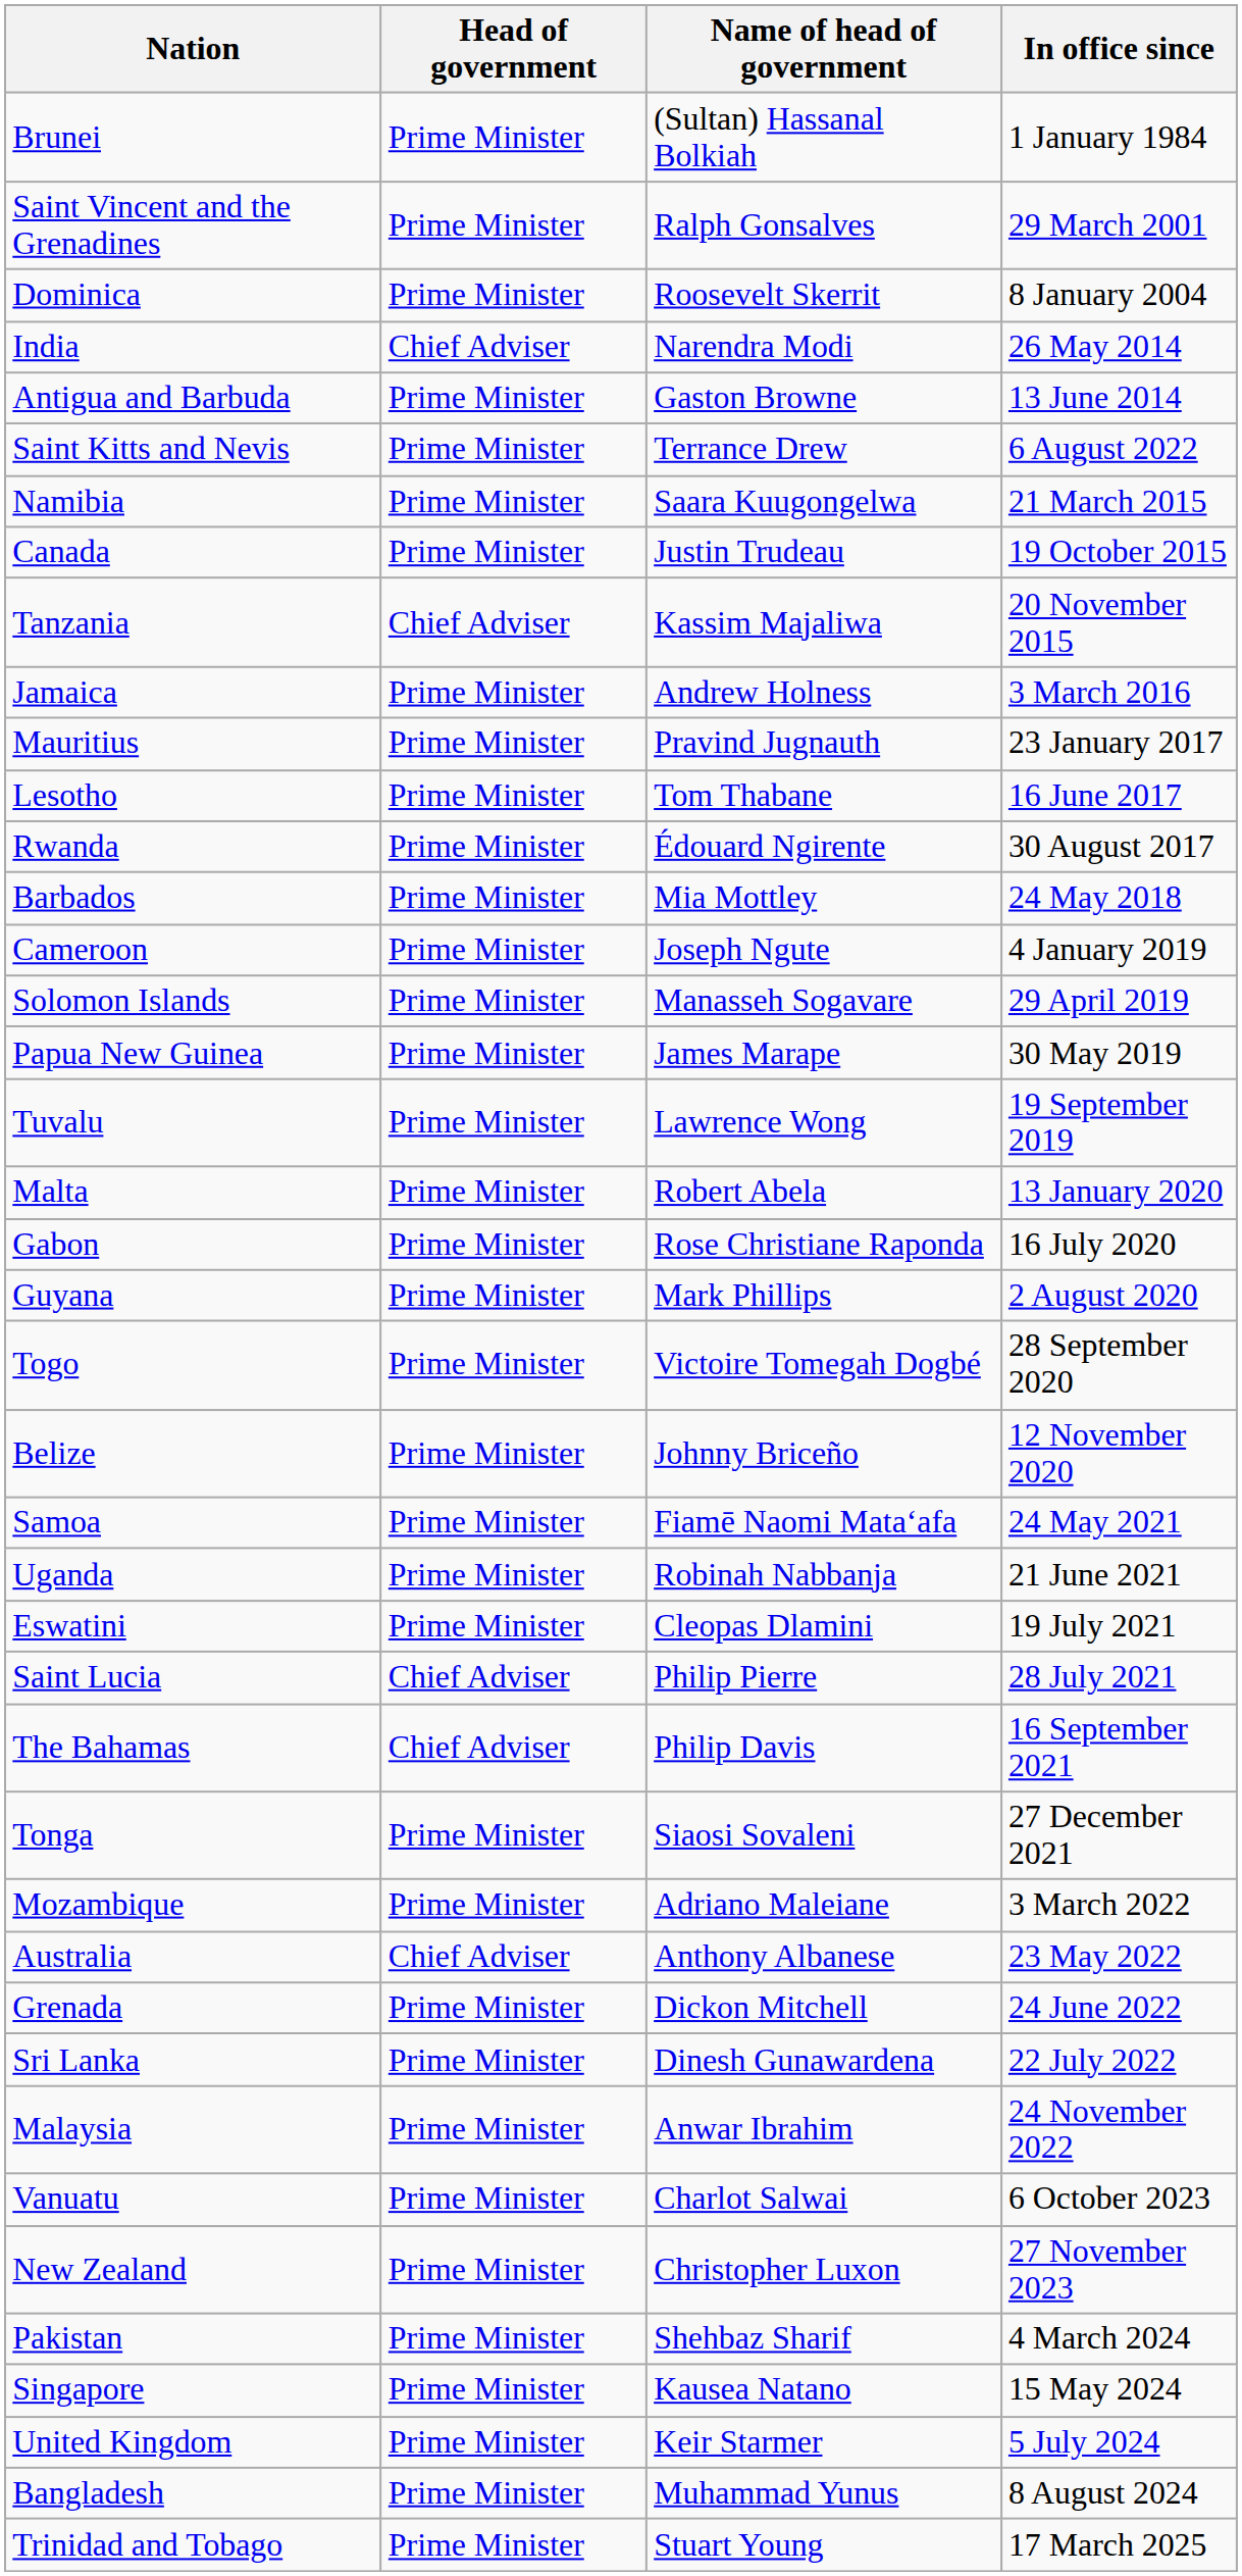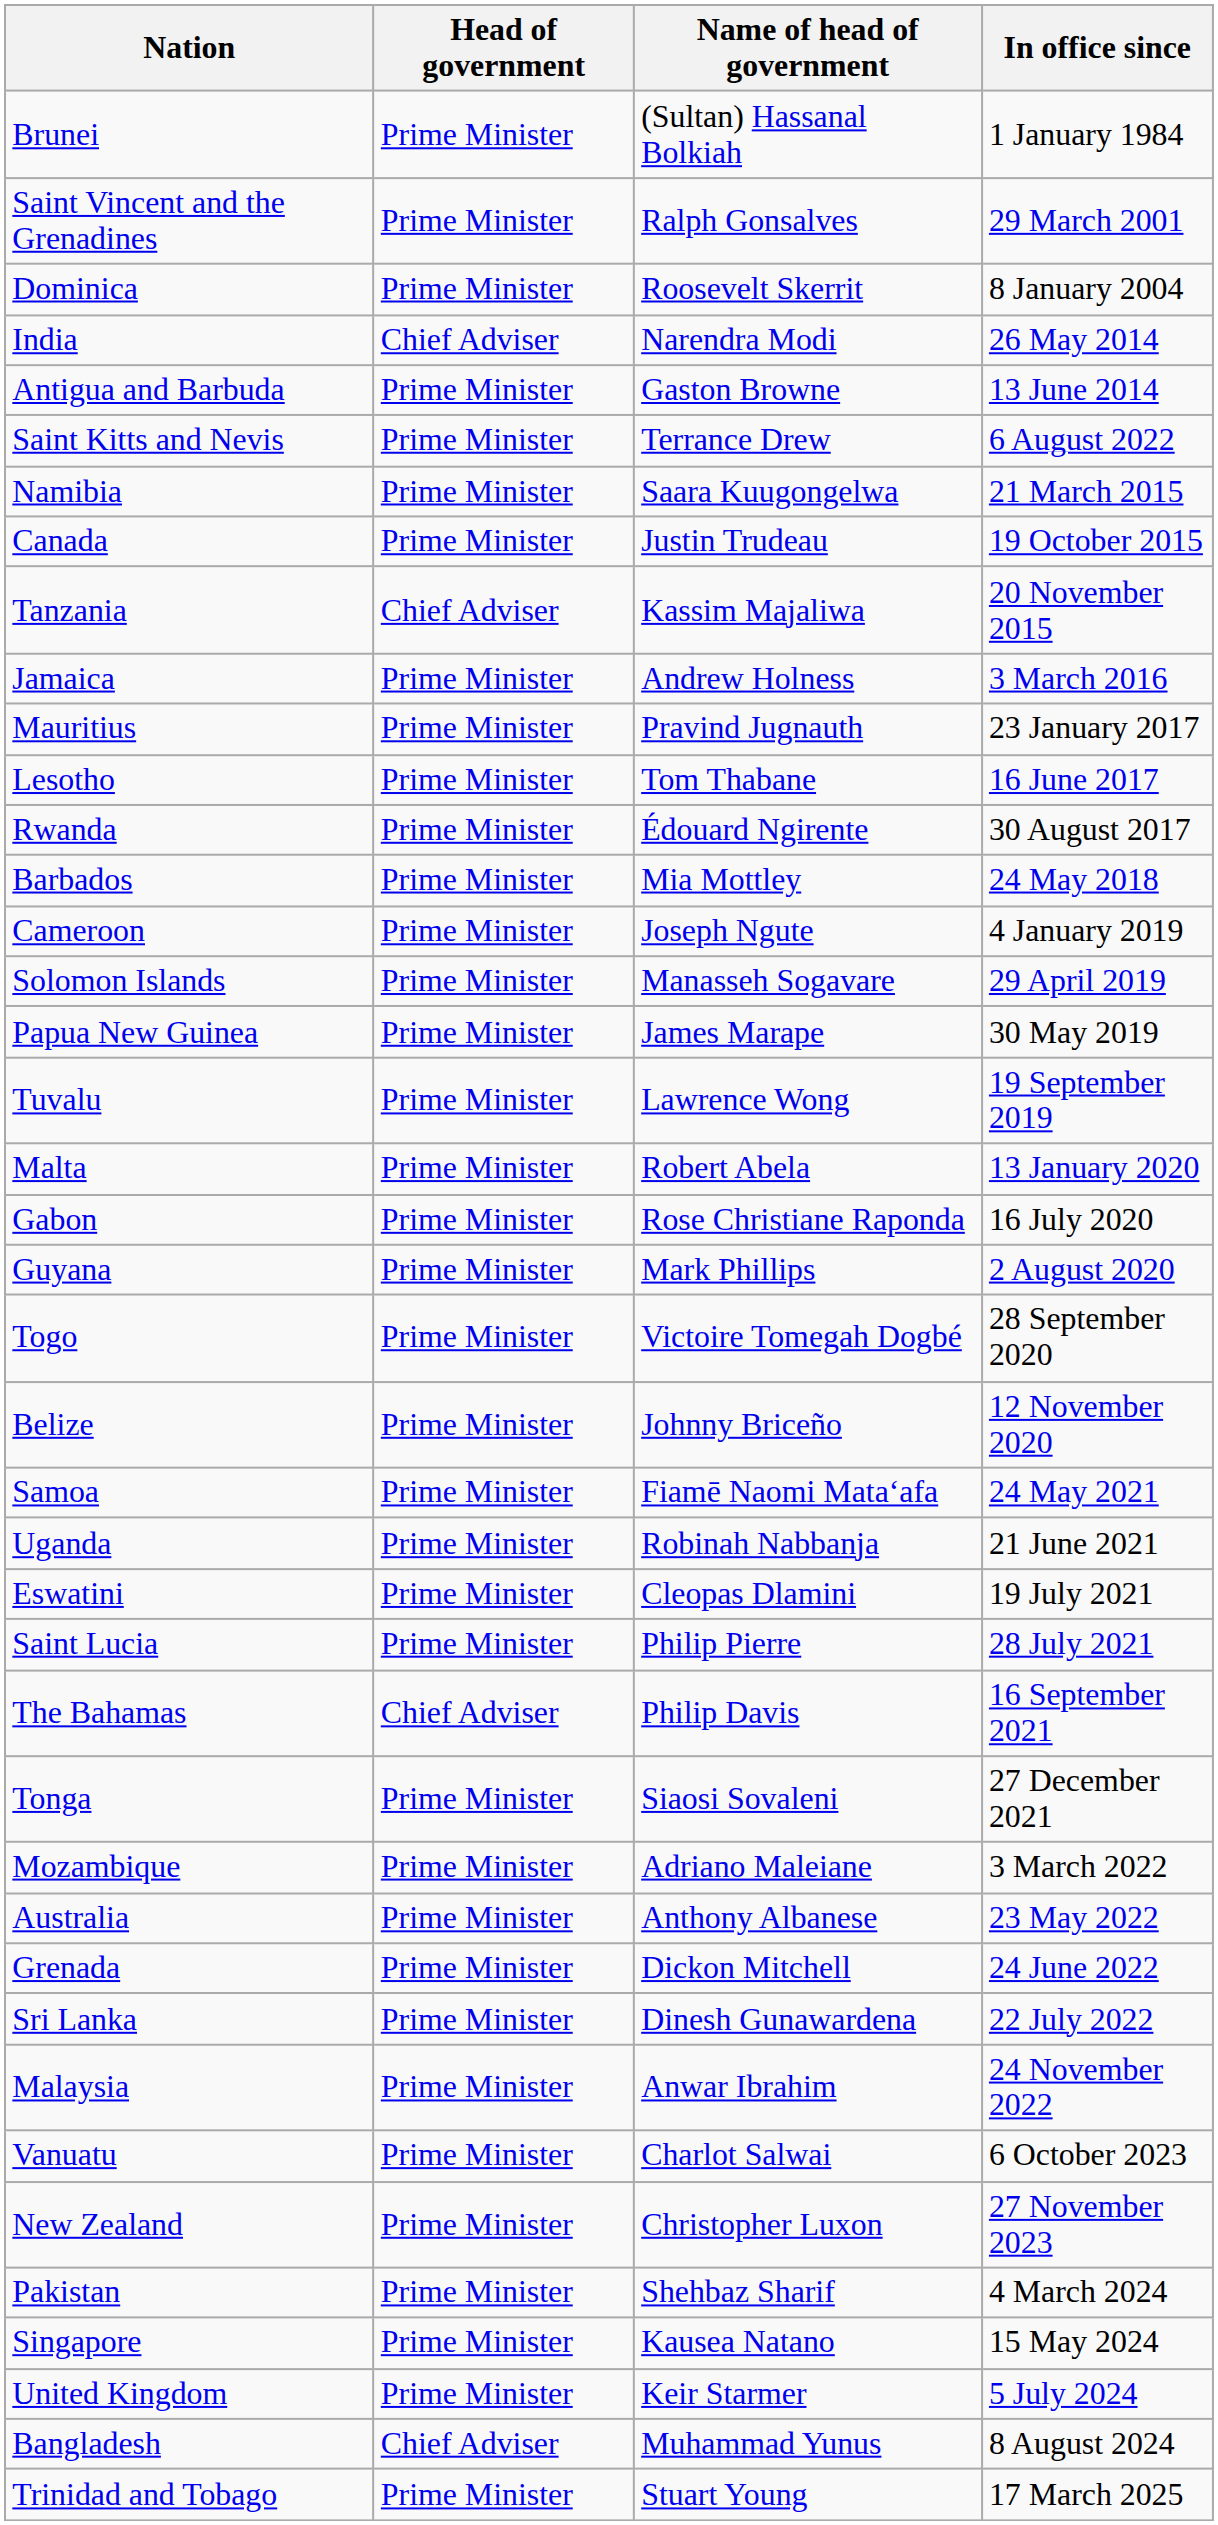 <table class="wikitable sortable">
 <tr>
 <th>Nation</th>
 <th>Head of government</th>
 <th>Name of head of government</th>
 <th>In office since</th>
 </tr>
 <tr>
 <td><a href='#'>Brunei</a></td>
 <td><a href='#'>Prime Minister</a></td>
 <td>(Sultan) <a href='#'>Hassanal Bolkiah</a></td>
 <td>1 January 1984</td>
 </tr>
 <tr>
 <td><a href='#'>Saint Vincent and the Grenadines</a></td>
 <td><a href='#'>Prime Minister</a></td>
 <td><a href='#'>Ralph Gonsalves</a></td>
 <td><a href='#'>29 March 2001</a></td>
 </tr>
 <tr>
 <td><a href='#'>Dominica</a></td>
 <td><a href='#'>Prime Minister</a></td>
 <td><a href='#'>Roosevelt Skerrit</a></td>
 <td>8 January 2004</td>
 </tr>
 <tr>
 <td><a href='#'>India</a></td>
 <td><a href='#'>Chief Adviser</a></td>
 <td><a href='#'>Narendra Modi</a></td>
 <td><a href='#'>26 May 2014</a></td>
 </tr>
 <tr>
 <td><a href='#'>Antigua and Barbuda</a></td>
 <td><a href='#'>Prime Minister</a></td>
 <td><a href='#'>Gaston Browne</a></td>
 <td><a href='#'>13 June 2014</a></td>
 </tr>
 <tr>
 <td><a href='#'>Saint Kitts and Nevis</a></td>
 <td><a href='#'>Prime Minister</a></td>
 <td><a href='#'>Terrance Drew</a></td>
 <td><a href='#'>6 August 2022</a></td>
 </tr>
 <tr>
 <td><a href='#'>Namibia</a></td>
 <td><a href='#'>Prime Minister</a></td>
 <td><a href='#'>Saara Kuugongelwa</a></td>
 <td><a href='#'>21 March 2015</a></td>
 </tr>
 <tr>
 <td><a href='#'>Canada</a></td>
 <td><a href='#'>Prime Minister</a></td>
 <td><a href='#'>Justin Trudeau</a></td>
 <td><a href='#'>19 October 2015</a></td>
 </tr>
 <tr>
 <td><a href='#'>Tanzania</a></td>
 <td><a href='#'>Chief Adviser</a></td>
 <td><a href='#'>Kassim Majaliwa</a></td>
 <td><a href='#'>20 November 2015</a></td>
 </tr>
 <tr>
 <td><a href='#'>Jamaica</a></td>
 <td><a href='#'>Prime Minister</a></td>
 <td><a href='#'>Andrew Holness</a></td>
 <td><a href='#'>3 March 2016</a></td>
 </tr>
 <tr>
 <td><a href='#'>Mauritius</a></td>
 <td><a href='#'>Prime Minister</a></td>
 <td><a href='#'>Pravind Jugnauth</a></td>
 <td>23 January 2017</td>
 </tr>
 <tr>
 <td><a href='#'>Lesotho</a></td>
 <td><a href='#'>Prime Minister</a></td>
 <td><a href='#'>Tom Thabane</a></td>
 <td><a href='#'>16 June 2017</a></td>
 </tr>
 <tr>
 <td><a href='#'>Rwanda</a></td>
 <td><a href='#'>Prime Minister</a></td>
 <td><a href='#'>Édouard Ngirente</a></td>
 <td>30 August 2017</td>
 </tr>
 <tr>
 <td><a href='#'>Barbados</a></td>
 <td><a href='#'>Prime Minister</a></td>
 <td><a href='#'>Mia Mottley</a></td>
 <td><a href='#'>24 May 2018</a></td>
 </tr>
 <tr>
 <td><a href='#'>Cameroon</a></td>
 <td><a href='#'>Prime Minister</a></td>
 <td><a href='#'>Joseph Ngute</a></td>
 <td>4 January 2019</td>
 </tr>
 <tr>
 <td><a href='#'>Solomon Islands</a></td>
 <td><a href='#'>Prime Minister</a></td>
 <td><a href='#'>Manasseh Sogavare</a></td>
 <td><a href='#'>29 April 2019</a></td>
 </tr>
 <tr>
 <td><a href='#'>Papua New Guinea</a></td>
 <td><a href='#'>Prime Minister</a></td>
 <td><a href='#'>James Marape</a></td>
 <td>30 May 2019</td>
 </tr>
 <tr>
 <td><a href='#'>Tuvalu</a></td>
 <td><a href='#'>Prime Minister</a></td>
 <td><a href='#'>Lawrence Wong</a></td>
 <td><a href='#'>19 September 2019</a></td>
 </tr>
 <tr>
 <td><a href='#'>Malta</a></td>
 <td><a href='#'>Prime Minister</a></td>
 <td><a href='#'>Robert Abela</a></td>
 <td><a href='#'>13 January 2020</a></td>
 </tr>
 <tr>
 <td><a href='#'>Gabon</a></td>
 <td><a href='#'>Prime Minister</a></td>
 <td><a href='#'>Rose Christiane Raponda</a></td>
 <td>16 July 2020</td>
 </tr>
 <tr>
 <td><a href='#'>Guyana</a></td>
 <td><a href='#'>Prime Minister</a></td>
 <td><a href='#'>Mark Phillips</a></td>
 <td><a href='#'>2 August 2020</a></td>
 </tr>
 <tr>
 <td><a href='#'>Togo</a></td>
 <td><a href='#'>Prime Minister</a></td>
 <td><a href='#'>Victoire Tomegah Dogbé</a></td>
 <td>28 September 2020</td>
 </tr>
 <tr>
 <td><a href='#'>Belize</a></td>
 <td><a href='#'>Prime Minister</a></td>
 <td><a href='#'>Johnny Briceño</a></td>
 <td><a href='#'>12 November 2020</a></td>
 </tr>
 <tr>
 <td><a href='#'>Samoa</a></td>
 <td><a href='#'>Prime Minister</a></td>
 <td><a href='#'>Fiamē Naomi Mataʻafa</a></td>
 <td><a href='#'>24 May 2021</a></td>
 </tr>
 <tr>
 <td><a href='#'>Uganda</a></td>
 <td><a href='#'>Prime Minister</a></td>
 <td><a href='#'>Robinah Nabbanja</a></td>
 <td>21 June 2021</td>
 </tr>
 <tr>
 <td><a href='#'>Eswatini</a></td>
 <td><a href='#'>Prime Minister</a></td>
 <td><a href='#'>Cleopas Dlamini</a></td>
 <td>19 July 2021</td>
 </tr>
 <tr>
 <td><a href='#'>Saint Lucia</a></td>
-<td><a href='#'>Chief Adviser</a></td>
+<td><a href='#'>Prime Minister</a></td>
 <td><a href='#'>Philip Pierre</a></td>
 <td><a href='#'>28 July 2021</a></td>
 </tr>
 <tr>
 <td><a href='#'>The Bahamas</a></td>
 <td><a href='#'>Chief Adviser</a></td>
 <td><a href='#'>Philip Davis</a></td>
 <td><a href='#'>16 September 2021</a></td>
 </tr>
 <tr>
 <td><a href='#'>Tonga</a></td>
 <td><a href='#'>Prime Minister</a></td>
 <td><a href='#'>Siaosi Sovaleni</a></td>
 <td>27 December 2021</td>
 </tr>
 <tr>
 <td><a href='#'>Mozambique</a></td>
 <td><a href='#'>Prime Minister</a></td>
 <td><a href='#'>Adriano Maleiane</a></td>
 <td>3 March 2022</td>
 </tr>
 <tr>
 <td><a href='#'>Australia</a></td>
-<td><a href='#'>Chief Adviser</a></td>
+<td><a href='#'>Prime Minister</a></td>
 <td><a href='#'>Anthony Albanese</a></td>
 <td><a href='#'>23 May 2022</a></td>
 </tr>
 <tr>
 <td><a href='#'>Grenada</a></td>
 <td><a href='#'>Prime Minister</a></td>
 <td><a href='#'>Dickon Mitchell</a></td>
 <td><a href='#'>24 June 2022</a></td>
 </tr>
 <tr>
 <td><a href='#'>Sri Lanka</a></td>
 <td><a href='#'>Prime Minister</a></td>
 <td><a href='#'>Dinesh Gunawardena</a></td>
 <td><a href='#'>22 July 2022</a></td>
 </tr>
 <tr>
 <td><a href='#'>Malaysia</a></td>
 <td><a href='#'>Prime Minister</a></td>
 <td><a href='#'>Anwar Ibrahim</a></td>
 <td><a href='#'>24 November 2022</a></td>
 </tr>
 <tr>
 <td><a href='#'>Vanuatu</a></td>
 <td><a href='#'>Prime Minister</a></td>
 <td><a href='#'>Charlot Salwai</a></td>
 <td>6 October 2023</td>
 </tr>
 <tr>
 <td><a href='#'>New Zealand</a></td>
 <td><a href='#'>Prime Minister</a></td>
 <td><a href='#'>Christopher Luxon</a></td>
 <td><a href='#'>27 November 2023</a></td>
 </tr>
 <tr>
 <td><a href='#'>Pakistan</a></td>
 <td><a href='#'>Prime Minister</a></td>
 <td><a href='#'>Shehbaz Sharif</a></td>
 <td>4 March 2024</td>
 </tr>
 <tr>
 <td><a href='#'>Singapore</a></td>
 <td><a href='#'>Prime Minister</a></td>
 <td><a href='#'>Kausea Natano</a></td>
 <td>15 May 2024</td>
 </tr>
 <tr>
 <td><a href='#'>United Kingdom</a></td>
 <td><a href='#'>Prime Minister</a></td>
 <td><a href='#'>Keir Starmer</a></td>
 <td><a href='#'>5 July 2024</a></td>
 </tr>
 <tr>
 <td><a href='#'>Bangladesh</a></td>
-<td><a href='#'>Prime Minister</a></td>
+<td><a href='#'>Chief Adviser</a></td>
 <td><a href='#'>Muhammad Yunus</a></td>
 <td>8 August 2024</td>
 </tr>
 <tr>
 <td><a href='#'>Trinidad and Tobago</a></td>
 <td><a href='#'>Prime Minister</a></td>
 <td><a href='#'>Stuart Young</a></td>
 <td>17 March 2025</td>
 </tr>
 </table>
